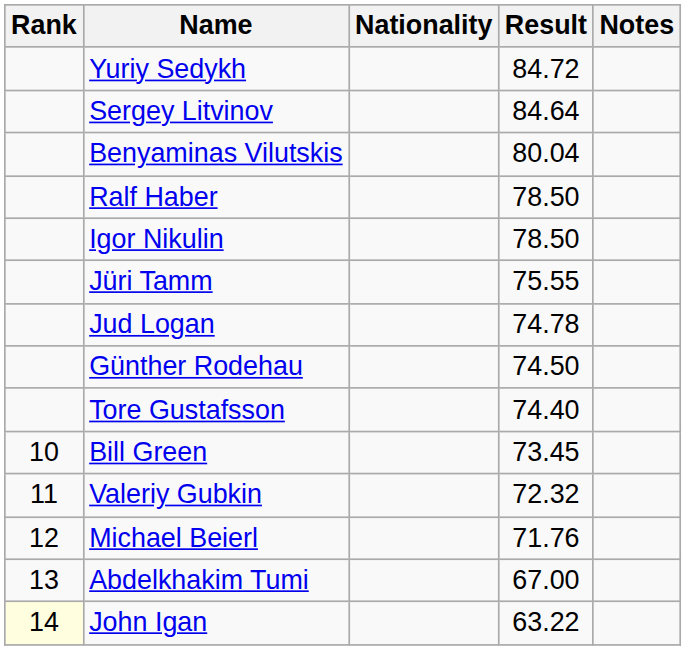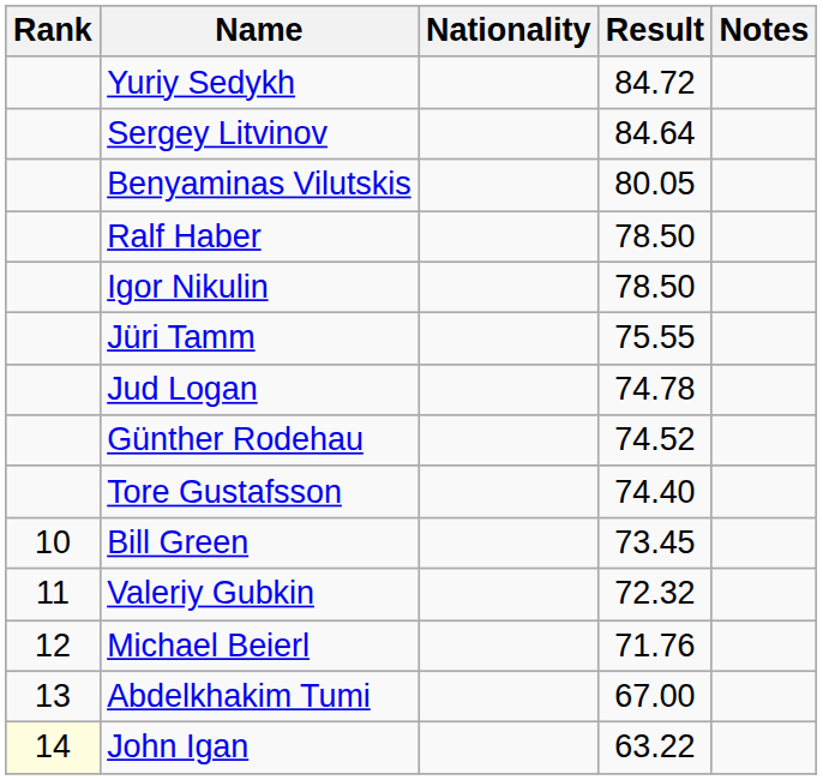 <table class="wikitable sortable" style="text-align:center">
 <tr>
 <th>Rank</th>
 <th>Name</th>
 <th>Nationality</th>
 <th>Result</th>
 <th>Notes</th>
 </tr>
 <tr>
 <td></td>
 <td align=left><a href='#'>Yuriy Sedykh</a></td>
 <td align=left></td>
 <td>84.72</td>
 <td></td>
 </tr>
 <tr>
 <td></td>
 <td align=left><a href='#'>Sergey Litvinov</a></td>
 <td align=left></td>
 <td>84.64</td>
 <td></td>
 </tr>
 <tr>
 <td></td>
 <td align=left><a href='#'>Benyaminas Vilutskis</a></td>
 <td align=left></td>
-<td>80.04</td>
+<td>80.05</td>
 <td></td>
 </tr>
 <tr>
 <td></td>
 <td align=left><a href='#'>Ralf Haber</a></td>
 <td align=left></td>
 <td>78.50</td>
 <td></td>
 </tr>
 <tr>
 <td></td>
 <td align=left><a href='#'>Igor Nikulin</a></td>
 <td align=left></td>
 <td>78.50</td>
 <td></td>
 </tr>
 <tr>
 <td></td>
 <td align=left><a href='#'>Jüri Tamm</a></td>
 <td align=left></td>
 <td>75.55</td>
 <td></td>
 </tr>
 <tr>
 <td></td>
 <td align=left><a href='#'>Jud Logan</a></td>
 <td align=left></td>
 <td>74.78</td>
 <td></td>
 </tr>
 <tr>
 <td></td>
 <td align=left><a href='#'>Günther Rodehau</a></td>
 <td align=left></td>
-<td>74.50</td>
+<td>74.52</td>
 <td></td>
 </tr>
 <tr>
 <td></td>
 <td align=left><a href='#'>Tore Gustafsson</a></td>
 <td align=left></td>
 <td>74.40</td>
 <td></td>
 </tr>
 <tr>
 <td>10</td>
 <td align=left><a href='#'>Bill Green</a></td>
 <td align=left></td>
 <td>73.45</td>
 <td></td>
 </tr>
 <tr>
 <td>11</td>
 <td align=left><a href='#'>Valeriy Gubkin</a></td>
 <td align=left></td>
 <td>72.32</td>
 <td></td>
 </tr>
 <tr>
 <td>12</td>
 <td align=left><a href='#'>Michael Beierl</a></td>
 <td align=left></td>
 <td>71.76</td>
 <td></td>
 </tr>
 <tr>
 <td>13</td>
 <td align=left><a href='#'>Abdelkhakim Tumi</a></td>
 <td align=left></td>
 <td>67.00</td>
 <td></td>
 </tr>
 <tr>
 <td style="background: lightyellow;">14</td>
 <td align=left><a href='#'>John Igan</a></td>
 <td align=left></td>
 <td>63.22</td>
 <td></td>
 </tr>
 </table>
